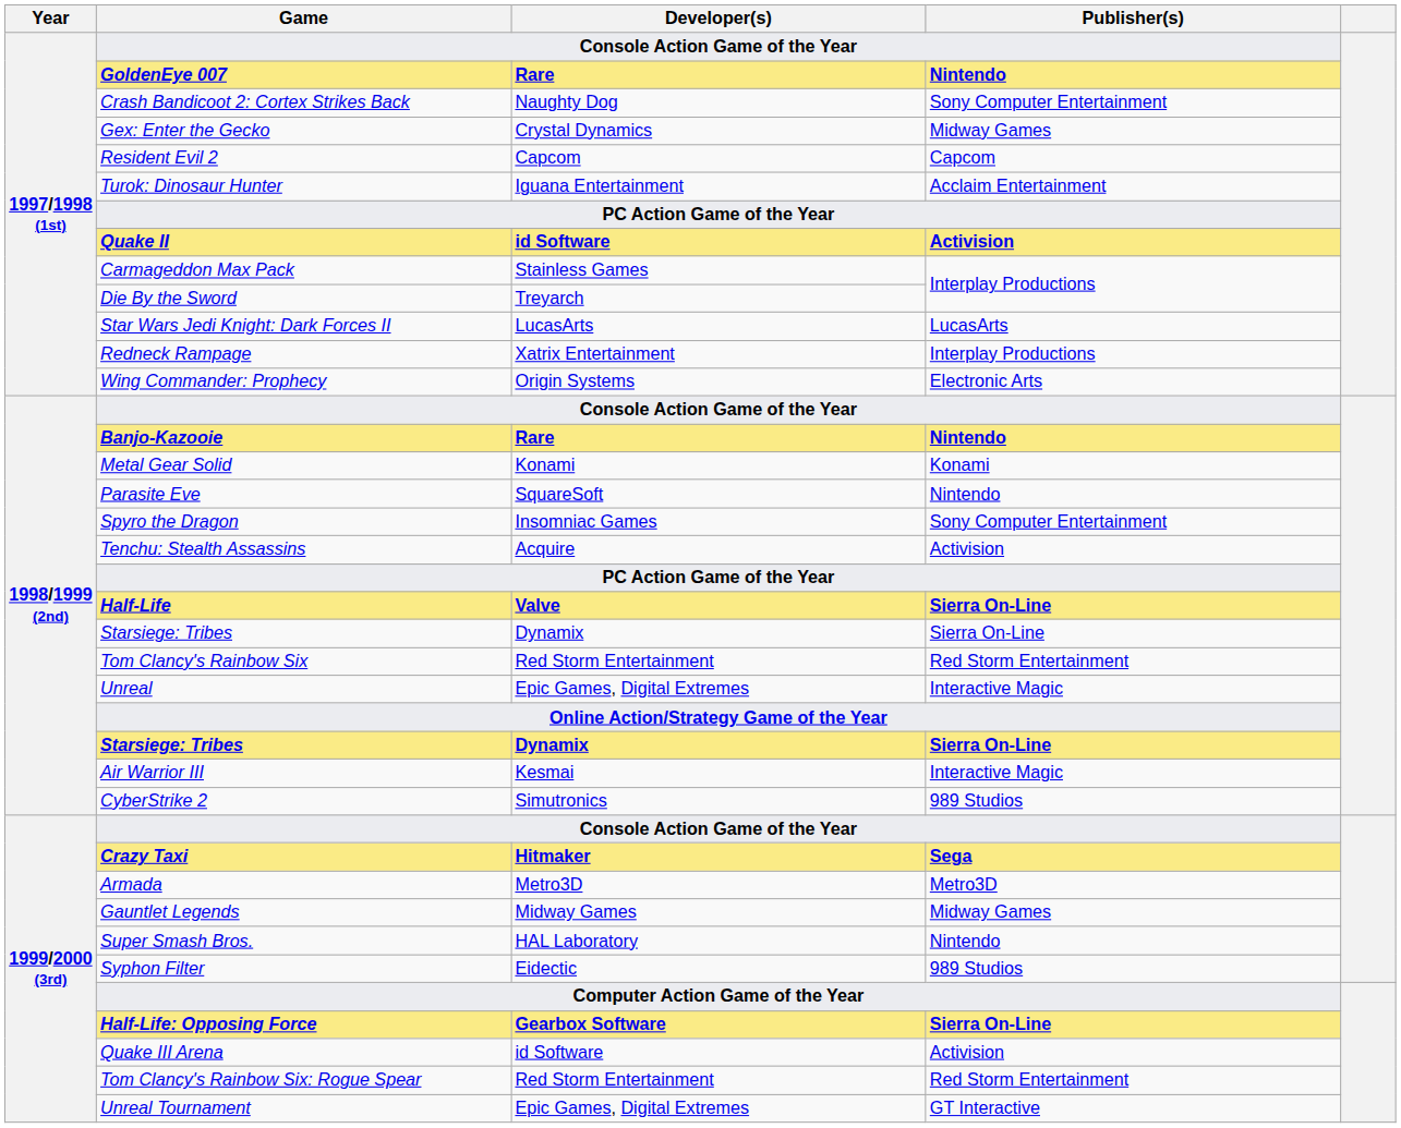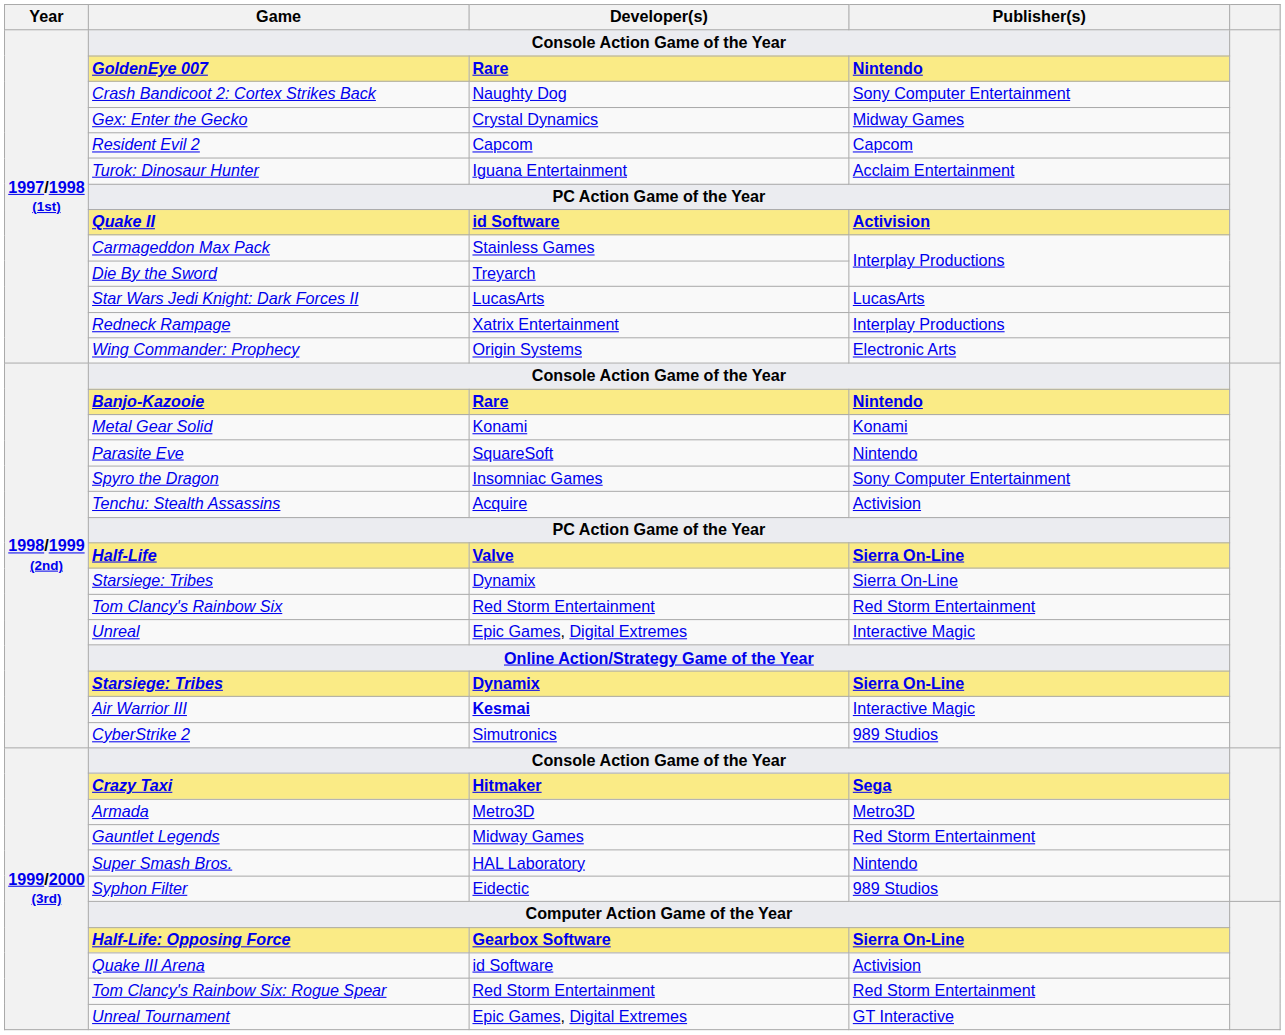 <table class="wikitable sortable" rowspan=2 style="width:100%">
 <tr style="background:#bebebe;">
 <th scope="col" style="width:6%;">Year</th>
 <th scope="col" style="width:30%;">Game</th>
 <th scope="col" style="width:30%;">Developer(s)</th>
 <th scope="col" style="width:30%;">Publisher(s)</th>
 <th scope="col" style="width:4%;" class="unsortable"></th>
 </tr>
 <tr>
 <th scope="row" rowspan="13" style="text-align:center"><a href='#'>1997</a>/<a href='#'>1998</a> <br><small><a href='#'>(1st)</a> </small></th>
 <td colspan=3 style="text-align:center; background:#EBECF0"><strong>Console Action Game of the Year</strong></td>
 <th scope="row" rowspan="13" style="text-align;center;"></th>
 </tr>
 <tr>
 <td style="background:#FAEB86"><strong><em><a href='#'>GoldenEye 007</a></em></strong></td>
 <td style="background:#FAEB86"><strong><a href='#'>Rare</a></strong></td>
 <td style="background:#FAEB86"><strong><a href='#'>Nintendo</a></strong></td>
 </tr>
 <tr>
 <td><em><a href='#'>Crash Bandicoot 2: Cortex Strikes Back</a></em></td>
 <td><a href='#'>Naughty Dog</a></td>
 <td><a href='#'>Sony Computer Entertainment</a></td>
 </tr>
 <tr>
 <td><em><a href='#'>Gex: Enter the Gecko</a></em></td>
 <td><a href='#'>Crystal Dynamics</a></td>
 <td><a href='#'>Midway Games</a></td>
 </tr>
 <tr>
 <td><em><a href='#'>Resident Evil 2</a></em></td>
 <td><a href='#'>Capcom</a></td>
 <td><a href='#'>Capcom</a></td>
 </tr>
 <tr>
 <td><em><a href='#'>Turok: Dinosaur Hunter</a></em></td>
 <td><a href='#'>Iguana Entertainment</a></td>
 <td><a href='#'>Acclaim Entertainment</a></td>
 </tr>
 <tr>
 <td colspan=3 style="text-align:center; background:#EBECF0"><strong>PC Action Game of the Year</strong></td>
 </tr>
 <tr>
 <td style="background:#FAEB86"><strong><em><a href='#'>Quake II</a></em></strong></td>
 <td style="background:#FAEB86"><strong><a href='#'>id Software</a></strong></td>
 <td style="background:#FAEB86"><strong><a href='#'>Activision</a></strong></td>
 </tr>
 <tr>
 <td><em><a href='#'>Carmageddon Max Pack</a></em></td>
 <td><a href='#'>Stainless Games</a></td>
 <td rowspan=2><a href='#'>Interplay Productions</a></td>
 </tr>
 <tr>
 <td><em><a href='#'>Die By the Sword</a></em></td>
 <td><a href='#'>Treyarch</a></td>
 </tr>
 <tr>
 <td><em><a href='#'>Star Wars Jedi Knight: Dark Forces II</a></em></td>
 <td><a href='#'>LucasArts</a></td>
 <td><a href='#'>LucasArts</a></td>
 </tr>
 <tr>
 <td><em><a href='#'>Redneck Rampage</a></em></td>
 <td><a href='#'>Xatrix Entertainment</a></td>
 <td><a href='#'>Interplay Productions</a></td>
 </tr>
 <tr>
 <td><em><a href='#'>Wing Commander: Prophecy</a></em></td>
 <td><a href='#'>Origin Systems</a></td>
 <td><a href='#'>Electronic Arts</a></td>
 </tr>
 <tr>
 <th scope="row" rowspan="15" style="text-align:center"><a href='#'>1998</a>/<a href='#'>1999</a> <br><small><a href='#'>(2nd)</a> </small></th>
 <td colspan=3 style="text-align:center; background:#EBECF0"><strong>Console Action Game of the Year</strong></td>
 <th scope="row" rowspan="15" style="text-align;center;"></th>
 </tr>
 <tr>
 <td style="background:#FAEB86"><strong><em><a href='#'>Banjo-Kazooie</a></em></strong></td>
 <td style="background:#FAEB86"><strong><a href='#'>Rare</a></strong></td>
 <td style="background:#FAEB86"><strong><a href='#'>Nintendo</a></strong></td>
 </tr>
 <tr>
 <td><em><a href='#'>Metal Gear Solid</a></em></td>
 <td><a href='#'>Konami</a></td>
 <td><a href='#'>Konami</a></td>
 </tr>
 <tr>
 <td><em><a href='#'>Parasite Eve</a></em></td>
 <td><a href='#'>SquareSoft</a></td>
 <td><a href='#'>Nintendo</a></td>
 </tr>
 <tr>
 <td><em><a href='#'>Spyro the Dragon</a></em></td>
 <td><a href='#'>Insomniac Games</a></td>
 <td><a href='#'>Sony Computer Entertainment</a></td>
 </tr>
 <tr>
 <td><em><a href='#'>Tenchu: Stealth Assassins</a></em></td>
 <td><a href='#'>Acquire</a></td>
 <td><a href='#'>Activision</a></td>
 </tr>
 <tr>
 <td colspan=3 style="text-align:center; background:#EBECF0"><strong>PC Action Game of the Year</strong></td>
 </tr>
 <tr>
 <td style="background:#FAEB86"><strong><em><a href='#'>Half-Life</a></em></strong></td>
 <td style="background:#FAEB86"><strong><a href='#'>Valve</a></strong></td>
 <td style="background:#FAEB86"><strong><a href='#'>Sierra On-Line</a></strong></td>
 </tr>
 <tr>
 <td><em><a href='#'>Starsiege: Tribes</a></em></td>
 <td><a href='#'>Dynamix</a></td>
 <td><a href='#'>Sierra On-Line</a></td>
 </tr>
 <tr>
 <td><em><a href='#'>Tom Clancy's Rainbow Six</a></em></td>
 <td><a href='#'>Red Storm Entertainment</a></td>
 <td><a href='#'>Red Storm Entertainment</a></td>
 </tr>
 <tr>
 <td><em><a href='#'>Unreal</a></em></td>
 <td><a href='#'>Epic Games</a>, <a href='#'>Digital Extremes</a></td>
 <td><a href='#'>Interactive Magic</a></td>
 </tr>
 <tr>
 <td colspan=3 style="text-align:center; background:#EBECF0"><strong><a href='#'>Online Action/Strategy Game of the Year</a></strong></td>
 </tr>
 <tr>
 <td style="background:#FAEB86"><strong><em><a href='#'>Starsiege: Tribes</a></em></strong></td>
 <td style="background:#FAEB86"><strong><a href='#'>Dynamix</a></strong></td>
 <td style="background:#FAEB86"><strong><a href='#'>Sierra On-Line</a></strong></td>
 </tr>
 <tr>
 <td><em><a href='#'>Air Warrior III</a></em></td>
-<td><a href='#'>Kesmai</a></td>
+<td><strong><a href='#'>Kesmai</a></strong></td>
 <td><a href='#'>Interactive Magic</a></td>
 </tr>
 <tr>
 <td><em><a href='#'>CyberStrike 2</a></em></td>
 <td><a href='#'>Simutronics</a></td>
 <td><a href='#'>989 Studios</a></td>
 </tr>
 <tr>
 <th scope="row" rowspan="11" style="text-align:center"><a href='#'>1999</a>/<a href='#'>2000</a> <br><small><a href='#'>(3rd)</a> </small></th>
 <td colspan=3 style="text-align:center; background:#EBECF0"><strong>Console Action Game of the Year</strong></td>
 <th scope="row" rowspan="6" style="text-align;center;"></th>
 </tr>
 <tr>
 <td style="background:#FAEB86"><strong><em><a href='#'>Crazy Taxi</a></em></strong></td>
 <td style="background:#FAEB86"><strong><a href='#'>Hitmaker</a></strong></td>
 <td style="background:#FAEB86"><strong><a href='#'>Sega</a></strong></td>
 </tr>
 <tr>
 <td><em><a href='#'>Armada</a></em></td>
 <td><a href='#'>Metro3D</a></td>
 <td><a href='#'>Metro3D</a></td>
 </tr>
 <tr>
 <td><em><a href='#'>Gauntlet Legends</a></em></td>
 <td><a href='#'>Midway Games</a></td>
-<td><a href='#'>Midway Games</a></td>
+<td><a href='#'>Red Storm Entertainment</a></td>
 </tr>
 <tr>
 <td><em><a href='#'>Super Smash Bros.</a></em></td>
 <td><a href='#'>HAL Laboratory</a></td>
 <td><a href='#'>Nintendo</a></td>
 </tr>
 <tr>
 <td><em><a href='#'>Syphon Filter</a></em></td>
 <td><a href='#'>Eidectic</a></td>
 <td><a href='#'>989 Studios</a></td>
 </tr>
 <tr>
 <td colspan=3 style="text-align:center; background:#EBECF0"><strong>Computer Action Game of the Year</strong></td>
 <th scope="row" rowspan="5" style="text-align;center;"></th>
 </tr>
 <tr>
 <td style="background:#FAEB86"><strong><em><a href='#'>Half-Life: Opposing Force</a></em></strong></td>
 <td style="background:#FAEB86"><strong><a href='#'>Gearbox Software</a></strong></td>
 <td style="background:#FAEB86"><strong><a href='#'>Sierra On-Line</a></strong></td>
 </tr>
 <tr>
 <td><em><a href='#'>Quake III Arena</a></em></td>
 <td><a href='#'>id Software</a></td>
 <td><a href='#'>Activision</a></td>
 </tr>
 <tr>
 <td><em><a href='#'>Tom Clancy's Rainbow Six: Rogue Spear</a></em></td>
 <td><a href='#'>Red Storm Entertainment</a></td>
 <td><a href='#'>Red Storm Entertainment</a></td>
 </tr>
 <tr>
 <td><em><a href='#'>Unreal Tournament</a></em></td>
 <td><a href='#'>Epic Games</a>, <a href='#'>Digital Extremes</a></td>
 <td><a href='#'>GT Interactive</a></td>
 </tr>
 </table>
